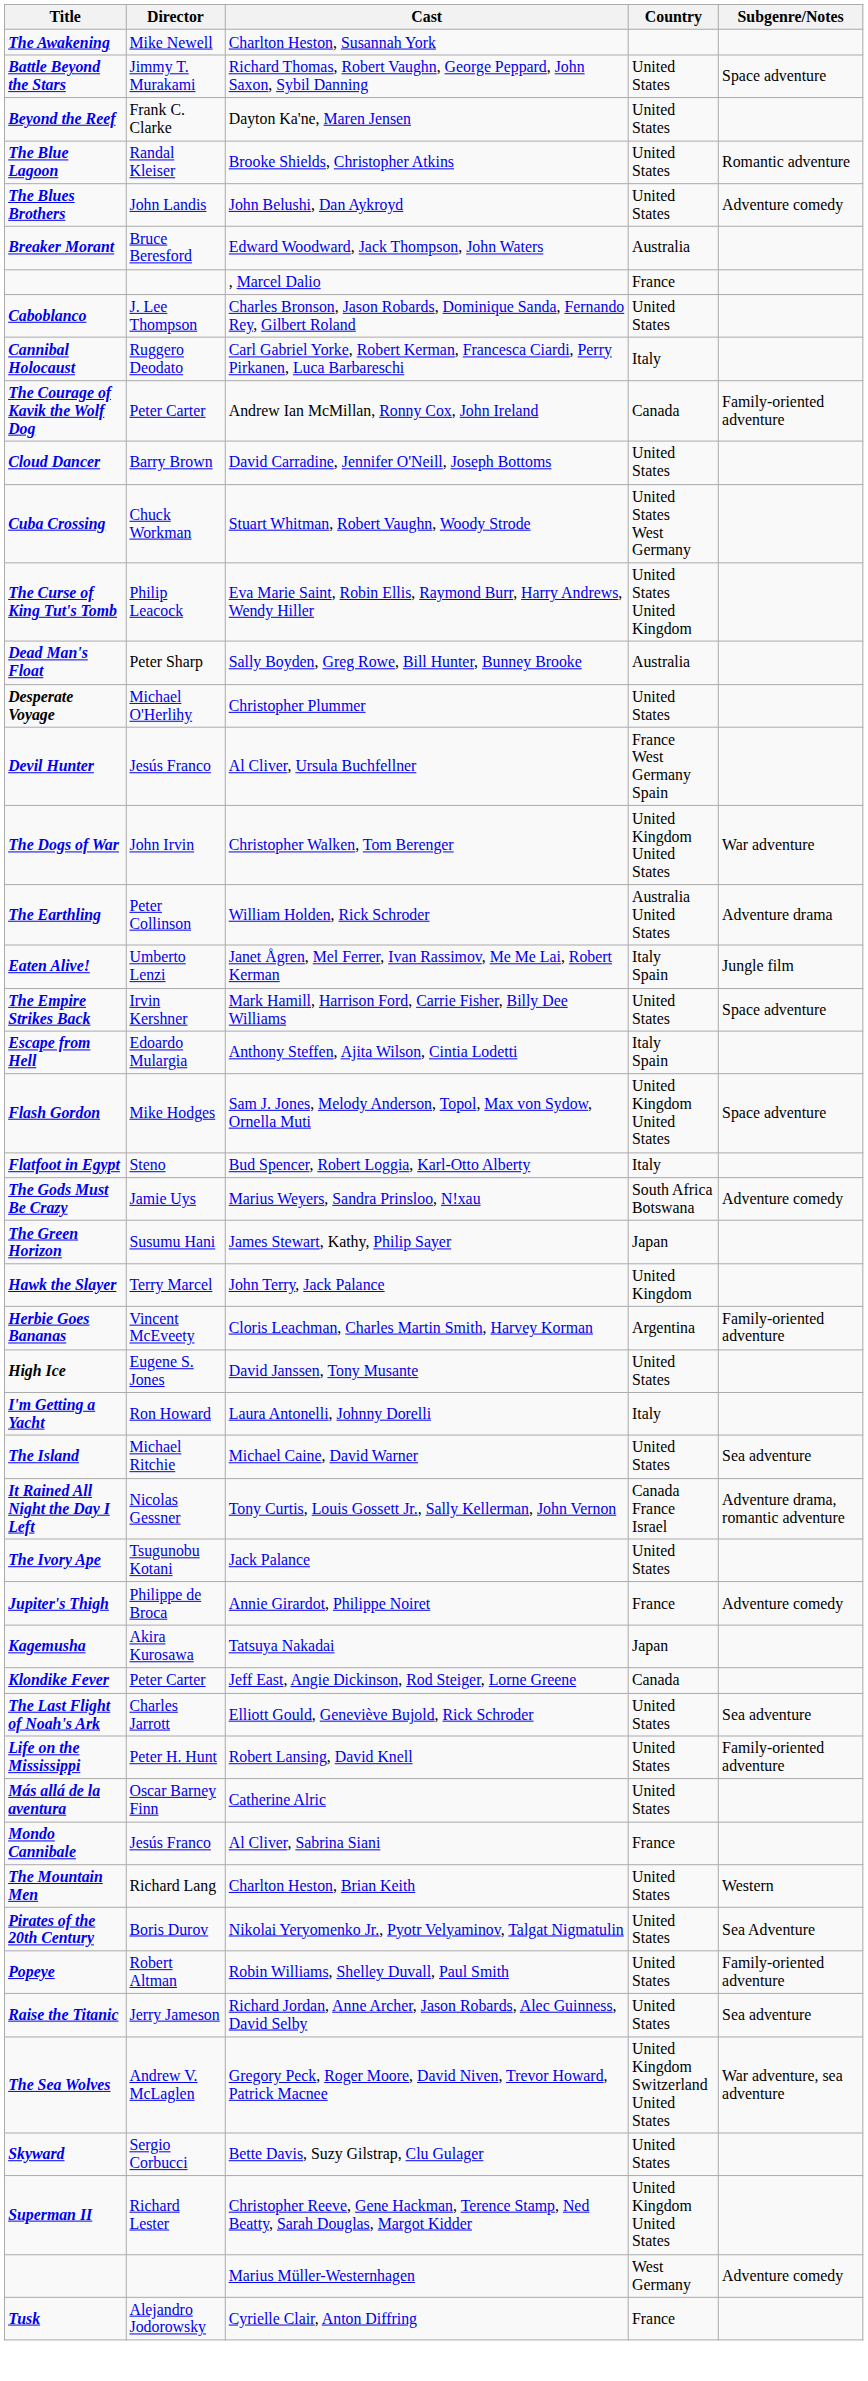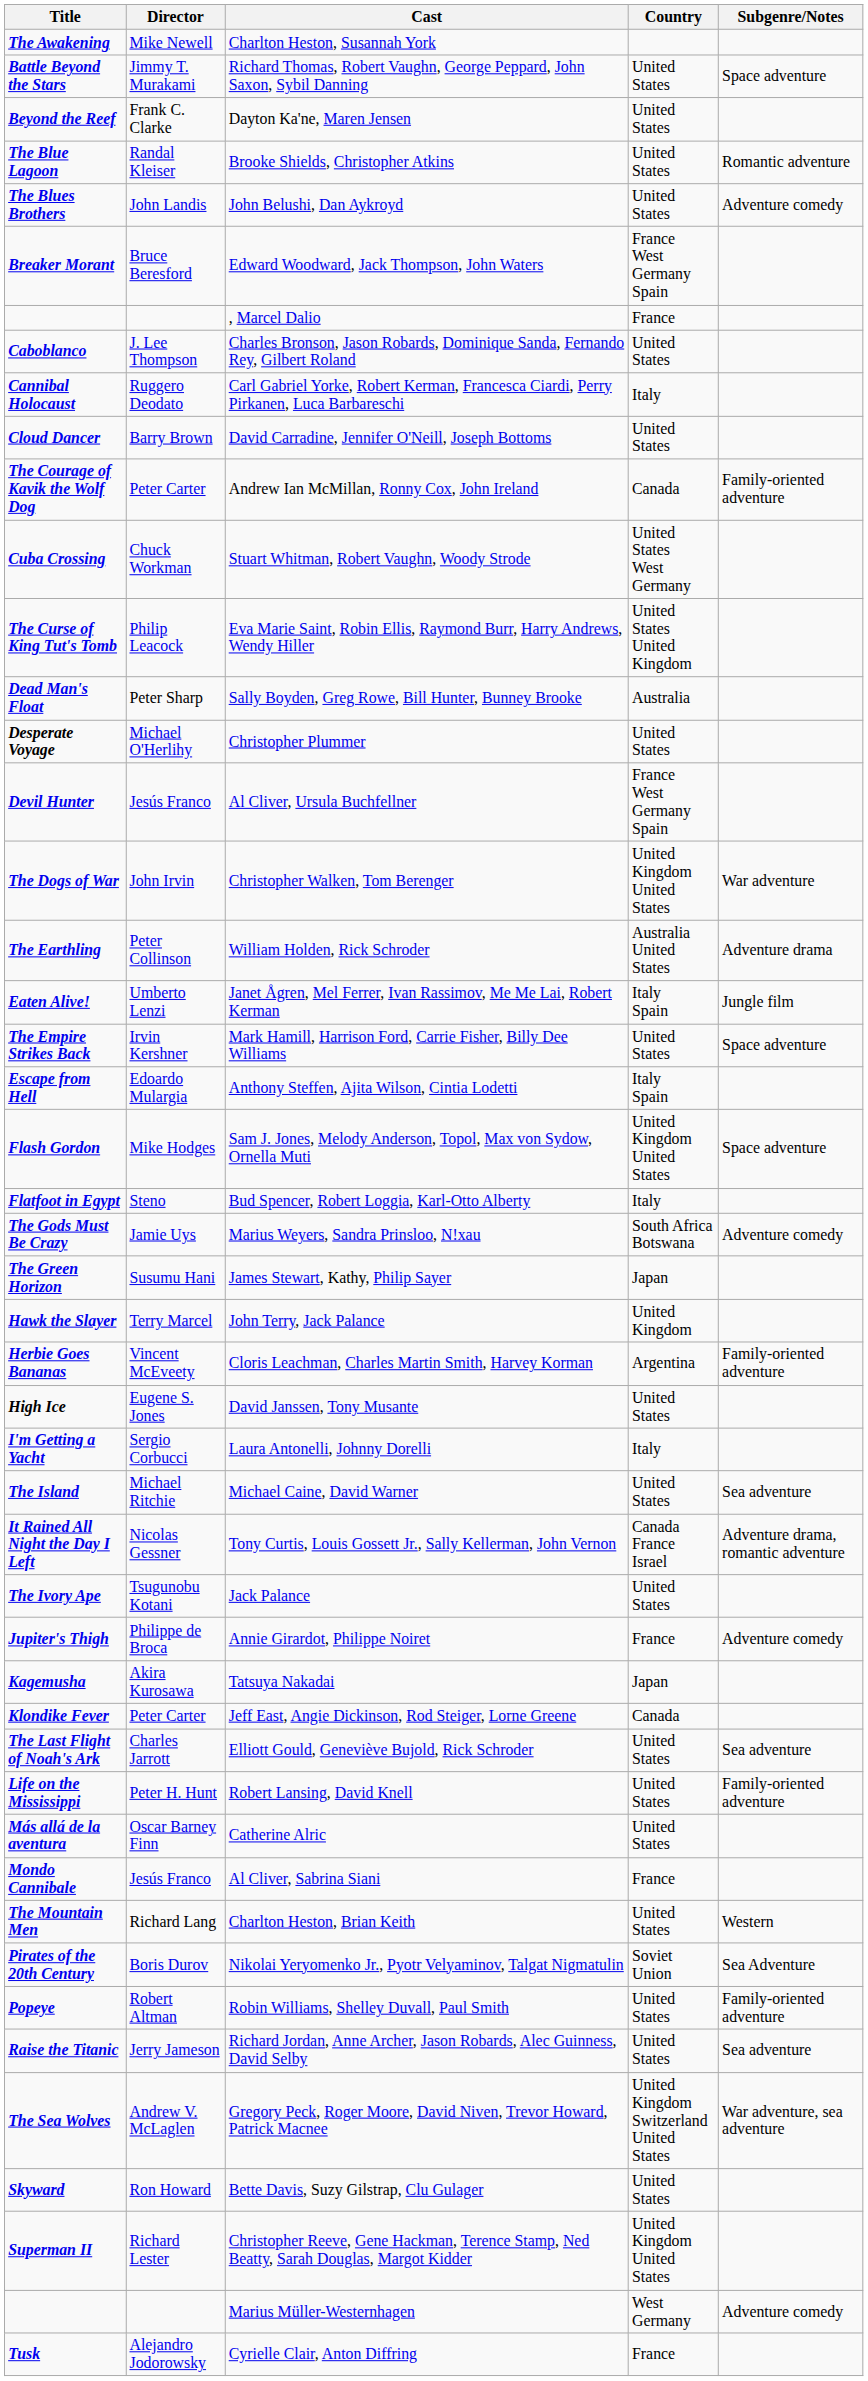 <table class="wikitable">
 <tr>
 <th>Title</th>
 <th>Director</th>
 <th style="width: 400px;">Cast</th>
 <th>Country</th>
 <th>Subgenre/Notes</th>
 </tr>
 <tr>
 <td><strong><em><a href='#'>The Awakening</a></em></strong></td>
 <td><a href='#'>Mike Newell</a></td>
 <td><a href='#'>Charlton Heston</a>, <a href='#'>Susannah York</a></td>
 <td></td>
 <td></td>
 </tr>
 <tr>
 <td><strong><em><a href='#'>Battle Beyond the Stars</a></em></strong></td>
 <td><a href='#'>Jimmy T. Murakami</a></td>
 <td><a href='#'>Richard Thomas</a>, <a href='#'>Robert Vaughn</a>, <a href='#'>George Peppard</a>, <a href='#'>John Saxon</a>, <a href='#'>Sybil Danning</a></td>
 <td>United States</td>
 <td>Space adventure</td>
 </tr>
 <tr>
 <td><strong><em><a href='#'>Beyond the Reef</a></em></strong></td>
 <td>Frank C. Clarke</td>
 <td>Dayton Ka'ne, <a href='#'>Maren Jensen</a></td>
 <td>United States</td>
 <td></td>
 </tr>
 <tr>
 <td><strong><em><a href='#'>The Blue Lagoon</a></em></strong></td>
 <td><a href='#'>Randal Kleiser</a></td>
 <td><a href='#'>Brooke Shields</a>, <a href='#'>Christopher Atkins</a></td>
 <td>United States</td>
 <td>Romantic adventure</td>
 </tr>
 <tr>
 <td><strong><em><a href='#'>The Blues Brothers</a></em></strong></td>
 <td><a href='#'>John Landis</a></td>
 <td><a href='#'>John Belushi</a>, <a href='#'>Dan Aykroyd</a></td>
 <td>United States</td>
 <td>Adventure comedy</td>
 </tr>
 <tr>
 <td><strong><em><a href='#'>Breaker Morant</a></em></strong></td>
 <td><a href='#'>Bruce Beresford</a></td>
 <td><a href='#'>Edward Woodward</a>, <a href='#'>Jack Thompson</a>, <a href='#'>John Waters</a></td>
-<td>Australia</td>
+<td>France<br>West Germany<br>Spain</td>
 <td></td>
 </tr>
 <tr>
 <td><strong><em></em></strong></td>
 <td></td>
 <td>, <a href='#'>Marcel Dalio</a></td>
 <td>France</td>
 <td></td>
 </tr>
 <tr>
 <td><strong><em><a href='#'>Caboblanco</a></em></strong></td>
 <td><a href='#'>J. Lee Thompson</a></td>
 <td><a href='#'>Charles Bronson</a>, <a href='#'>Jason Robards</a>, <a href='#'>Dominique Sanda</a>, <a href='#'>Fernando Rey</a>, <a href='#'>Gilbert Roland</a></td>
 <td>United States</td>
 <td></td>
 </tr>
 <tr>
 <td><strong><em><a href='#'>Cannibal Holocaust</a></em></strong></td>
 <td><a href='#'>Ruggero Deodato</a></td>
 <td><a href='#'>Carl Gabriel Yorke</a>, <a href='#'>Robert Kerman</a>, <a href='#'>Francesca Ciardi</a>, <a href='#'>Perry Pirkanen</a>, <a href='#'>Luca Barbareschi</a></td>
 <td>Italy</td>
 <td></td>
 </tr>
 <tr>
+<td><strong><em><a href='#'>Cloud Dancer</a></em></strong></td>
+<td><a href='#'>Barry Brown</a></td>
+<td><a href='#'>David Carradine</a>, <a href='#'>Jennifer O'Neill</a>, <a href='#'>Joseph Bottoms</a></td>
+<td>United States</td>
+<td></td>
+</tr>
+<tr>
 <td><strong><em><a href='#'>The Courage of Kavik the Wolf Dog</a></em></strong></td>
 <td><a href='#'>Peter Carter</a></td>
 <td>Andrew Ian McMillan, <a href='#'>Ronny Cox</a>, <a href='#'>John Ireland</a></td>
 <td>Canada</td>
 <td>Family-oriented adventure</td>
-</tr>
-<tr>
-<td><strong><em><a href='#'>Cloud Dancer</a></em></strong></td>
-<td><a href='#'>Barry Brown</a></td>
-<td><a href='#'>David Carradine</a>, <a href='#'>Jennifer O'Neill</a>, <a href='#'>Joseph Bottoms</a></td>
-<td>United States</td>
-<td></td>
 </tr>
 <tr>
 <td><strong><em><a href='#'>Cuba Crossing</a></em></strong></td>
 <td><a href='#'>Chuck Workman</a></td>
 <td><a href='#'>Stuart Whitman</a>, <a href='#'>Robert Vaughn</a>, <a href='#'>Woody Strode</a></td>
 <td>United States<br>West Germany</td>
 <td></td>
 </tr>
 <tr>
 <td><strong><em><a href='#'>The Curse of King Tut's Tomb</a></em></strong></td>
 <td><a href='#'>Philip Leacock</a></td>
 <td><a href='#'>Eva Marie Saint</a>, <a href='#'>Robin Ellis</a>, <a href='#'>Raymond Burr</a>, <a href='#'>Harry Andrews</a>, <a href='#'>Wendy Hiller</a></td>
 <td>United States<br>United Kingdom</td>
 <td></td>
 </tr>
 <tr>
 <td><strong><em><a href='#'>Dead Man's Float</a></em></strong></td>
 <td>Peter Sharp</td>
 <td><a href='#'>Sally Boyden</a>, <a href='#'>Greg Rowe</a>, <a href='#'>Bill Hunter</a>, <a href='#'>Bunney Brooke</a></td>
 <td>Australia</td>
 <td></td>
 </tr>
 <tr>
 <td><strong><em>Desperate Voyage</em></strong></td>
 <td><a href='#'>Michael O'Herlihy</a></td>
 <td><a href='#'>Christopher Plummer</a></td>
 <td>United States</td>
 <td></td>
 </tr>
 <tr>
 <td><strong><em><a href='#'>Devil Hunter</a></em></strong></td>
 <td><a href='#'>Jesús Franco</a></td>
 <td><a href='#'>Al Cliver</a>, <a href='#'>Ursula Buchfellner</a></td>
 <td>France<br>West Germany<br>Spain</td>
 <td></td>
 </tr>
 <tr>
 <td><strong><em><a href='#'>The Dogs of War</a></em></strong></td>
 <td><a href='#'>John Irvin</a></td>
 <td><a href='#'>Christopher Walken</a>, <a href='#'>Tom Berenger</a></td>
 <td>United Kingdom<br>United States</td>
 <td>War adventure</td>
 </tr>
 <tr>
 <td><strong><em><a href='#'>The Earthling</a></em></strong></td>
 <td><a href='#'>Peter Collinson</a></td>
 <td><a href='#'>William Holden</a>, <a href='#'>Rick Schroder</a></td>
 <td>Australia<br>United States</td>
 <td>Adventure drama</td>
 </tr>
 <tr>
 <td><strong><em><a href='#'>Eaten Alive!</a></em></strong></td>
 <td><a href='#'>Umberto Lenzi</a></td>
 <td><a href='#'>Janet Ågren</a>, <a href='#'>Mel Ferrer</a>, <a href='#'>Ivan Rassimov</a>, <a href='#'>Me Me Lai</a>, <a href='#'>Robert Kerman</a></td>
 <td>Italy<br>Spain</td>
 <td>Jungle film</td>
 </tr>
 <tr>
 <td><strong><em><a href='#'>The Empire Strikes Back</a></em></strong></td>
 <td><a href='#'>Irvin Kershner</a></td>
 <td><a href='#'>Mark Hamill</a>, <a href='#'>Harrison Ford</a>, <a href='#'>Carrie Fisher</a>, <a href='#'>Billy Dee Williams</a></td>
 <td>United States</td>
 <td>Space adventure</td>
 </tr>
 <tr>
 <td><strong><em><a href='#'>Escape from Hell</a></em></strong></td>
 <td><a href='#'>Edoardo Mulargia</a></td>
 <td><a href='#'>Anthony Steffen</a>, <a href='#'>Ajita Wilson</a>, <a href='#'>Cintia Lodetti</a></td>
 <td>Italy<br>Spain</td>
 <td></td>
 </tr>
 <tr>
 <td><strong><em><a href='#'>Flash Gordon</a></em></strong></td>
 <td><a href='#'>Mike Hodges</a></td>
 <td><a href='#'>Sam J. Jones</a>, <a href='#'>Melody Anderson</a>, <a href='#'>Topol</a>, <a href='#'>Max von Sydow</a>, <a href='#'>Ornella Muti</a></td>
 <td>United Kingdom<br>United States</td>
 <td>Space adventure</td>
 </tr>
 <tr>
 <td><strong><em><a href='#'>Flatfoot in Egypt</a></em></strong></td>
 <td><a href='#'>Steno</a></td>
 <td><a href='#'>Bud Spencer</a>, <a href='#'>Robert Loggia</a>, <a href='#'>Karl-Otto Alberty</a></td>
 <td>Italy</td>
 <td></td>
 </tr>
 <tr>
 <td><strong><em><a href='#'>The Gods Must Be Crazy</a></em></strong></td>
 <td><a href='#'>Jamie Uys</a></td>
 <td><a href='#'>Marius Weyers</a>, <a href='#'>Sandra Prinsloo</a>, <a href='#'>N!xau</a></td>
 <td>South Africa<br>Botswana</td>
 <td>Adventure comedy</td>
 </tr>
 <tr>
 <td><strong><em><a href='#'>The Green Horizon</a></em></strong></td>
 <td><a href='#'>Susumu Hani</a></td>
 <td><a href='#'>James Stewart</a>, Kathy, <a href='#'>Philip Sayer</a></td>
 <td>Japan</td>
 <td></td>
 </tr>
 <tr>
 <td><strong><em><a href='#'>Hawk the Slayer</a></em></strong></td>
 <td><a href='#'>Terry Marcel</a></td>
 <td><a href='#'>John Terry</a>, <a href='#'>Jack Palance</a></td>
 <td>United Kingdom</td>
 <td></td>
 </tr>
 <tr>
 <td><strong><em><a href='#'>Herbie Goes Bananas</a></em></strong></td>
 <td><a href='#'>Vincent McEveety</a></td>
 <td><a href='#'>Cloris Leachman</a>, <a href='#'>Charles Martin Smith</a>, <a href='#'>Harvey Korman</a></td>
 <td>Argentina</td>
 <td>Family-oriented adventure</td>
 </tr>
 <tr>
 <td><strong><em>High Ice</em></strong></td>
 <td><a href='#'>Eugene S. Jones</a></td>
 <td><a href='#'>David Janssen</a>, <a href='#'>Tony Musante</a></td>
 <td>United States</td>
 <td></td>
 </tr>
 <tr>
 <td><strong><em><a href='#'>I'm Getting a Yacht</a></em></strong></td>
-<td><a href='#'>Ron Howard</a></td>
+<td><a href='#'>Sergio Corbucci</a></td>
 <td><a href='#'>Laura Antonelli</a>, <a href='#'>Johnny Dorelli</a></td>
 <td>Italy</td>
 <td></td>
 </tr>
 <tr>
 <td><strong><em><a href='#'>The Island</a></em></strong></td>
 <td><a href='#'>Michael Ritchie</a></td>
 <td><a href='#'>Michael Caine</a>, <a href='#'>David Warner</a></td>
 <td>United States</td>
 <td>Sea adventure</td>
 </tr>
 <tr>
 <td><strong><em><a href='#'>It Rained All Night the Day I Left</a></em></strong></td>
 <td><a href='#'>Nicolas Gessner</a></td>
 <td><a href='#'>Tony Curtis</a>, <a href='#'>Louis Gossett Jr.</a>, <a href='#'>Sally Kellerman</a>, <a href='#'>John Vernon</a></td>
 <td>Canada<br>France<br>Israel</td>
 <td>Adventure drama, romantic adventure</td>
 </tr>
 <tr>
 <td><strong><em><a href='#'>The Ivory Ape</a></em></strong></td>
 <td><a href='#'>Tsugunobu Kotani</a></td>
 <td><a href='#'>Jack Palance</a></td>
 <td>United States</td>
 <td></td>
 </tr>
 <tr>
 <td><strong><em><a href='#'>Jupiter's Thigh</a></em></strong></td>
 <td><a href='#'>Philippe de Broca</a></td>
 <td><a href='#'>Annie Girardot</a>, <a href='#'>Philippe Noiret</a></td>
 <td>France</td>
 <td>Adventure comedy</td>
 </tr>
 <tr>
 <td><strong><em><a href='#'>Kagemusha</a></em></strong></td>
 <td><a href='#'>Akira Kurosawa</a></td>
 <td><a href='#'>Tatsuya Nakadai</a></td>
 <td>Japan</td>
 <td></td>
 </tr>
 <tr>
 <td><strong><em><a href='#'>Klondike Fever</a></em></strong></td>
 <td><a href='#'>Peter Carter</a></td>
 <td><a href='#'>Jeff East</a>, <a href='#'>Angie Dickinson</a>, <a href='#'>Rod Steiger</a>, <a href='#'>Lorne Greene</a></td>
 <td>Canada</td>
 <td></td>
 </tr>
 <tr>
 <td><strong><em><a href='#'>The Last Flight of Noah's Ark</a></em></strong></td>
 <td><a href='#'>Charles Jarrott</a></td>
 <td><a href='#'>Elliott Gould</a>, <a href='#'>Geneviève Bujold</a>, <a href='#'>Rick Schroder</a></td>
 <td>United States</td>
 <td>Sea adventure</td>
 </tr>
 <tr>
 <td><strong><em><a href='#'>Life on the Mississippi</a></em></strong></td>
 <td><a href='#'>Peter H. Hunt</a></td>
 <td><a href='#'>Robert Lansing</a>, <a href='#'>David Knell</a></td>
 <td>United States</td>
 <td>Family-oriented adventure</td>
 </tr>
 <tr>
 <td><strong><em><a href='#'>Más allá de la aventura</a></em></strong></td>
 <td><a href='#'>Oscar Barney Finn</a></td>
 <td><a href='#'>Catherine Alric</a></td>
 <td>United States</td>
 <td></td>
 </tr>
 <tr>
 <td><strong><em><a href='#'>Mondo Cannibale</a></em></strong></td>
 <td><a href='#'>Jesús Franco</a></td>
 <td><a href='#'>Al Cliver</a>, <a href='#'>Sabrina Siani</a></td>
 <td>France</td>
 <td></td>
 </tr>
 <tr>
 <td><strong><em><a href='#'>The Mountain Men</a></em></strong></td>
 <td>Richard Lang</td>
 <td><a href='#'>Charlton Heston</a>, <a href='#'>Brian Keith</a></td>
 <td>United States</td>
 <td>Western</td>
 </tr>
 <tr>
 <td><strong><em><a href='#'>Pirates of the 20th Century</a></em></strong></td>
 <td><a href='#'>Boris Durov</a></td>
 <td><a href='#'>Nikolai Yeryomenko Jr.</a>, <a href='#'>Pyotr Velyaminov</a>, <a href='#'>Talgat Nigmatulin</a></td>
-<td>United States</td>
+<td>Soviet Union</td>
 <td>Sea Adventure</td>
 </tr>
 <tr>
 <td><strong><em><a href='#'>Popeye</a></em></strong></td>
 <td><a href='#'>Robert Altman</a></td>
 <td><a href='#'>Robin Williams</a>, <a href='#'>Shelley Duvall</a>, <a href='#'>Paul Smith</a></td>
 <td>United States</td>
 <td>Family-oriented adventure</td>
 </tr>
 <tr>
 <td><strong><em><a href='#'>Raise the Titanic</a></em></strong></td>
 <td><a href='#'>Jerry Jameson</a></td>
 <td><a href='#'>Richard Jordan</a>, <a href='#'>Anne Archer</a>, <a href='#'>Jason Robards</a>, <a href='#'>Alec Guinness</a>, <a href='#'>David Selby</a></td>
 <td>United States</td>
 <td>Sea adventure</td>
 </tr>
 <tr>
 <td><strong><em><a href='#'>The Sea Wolves</a></em></strong></td>
 <td><a href='#'>Andrew V. McLaglen</a></td>
 <td><a href='#'>Gregory Peck</a>, <a href='#'>Roger Moore</a>, <a href='#'>David Niven</a>, <a href='#'>Trevor Howard</a>, <a href='#'>Patrick Macnee</a></td>
 <td>United Kingdom<br>Switzerland<br>United States</td>
 <td>War adventure, sea adventure</td>
 </tr>
 <tr>
 <td><strong><em><a href='#'>Skyward</a></em></strong></td>
-<td><a href='#'>Sergio Corbucci</a></td>
+<td><a href='#'>Ron Howard</a></td>
 <td><a href='#'>Bette Davis</a>, Suzy Gilstrap, <a href='#'>Clu Gulager</a></td>
 <td>United States</td>
 <td></td>
 </tr>
 <tr>
 <td><strong><em><a href='#'>Superman II</a></em></strong></td>
 <td><a href='#'>Richard Lester</a></td>
 <td><a href='#'>Christopher Reeve</a>, <a href='#'>Gene Hackman</a>, <a href='#'>Terence Stamp</a>, <a href='#'>Ned Beatty</a>, <a href='#'>Sarah Douglas</a>, <a href='#'>Margot Kidder</a></td>
 <td>United Kingdom<br>United States</td>
 <td></td>
 </tr>
 <tr>
 <td><strong><em></em></strong></td>
 <td></td>
 <td><a href='#'>Marius Müller-Westernhagen</a></td>
 <td>West Germany</td>
 <td>Adventure comedy</td>
 </tr>
 <tr>
 <td><strong><em><a href='#'>Tusk</a></em></strong></td>
 <td><a href='#'>Alejandro Jodorowsky</a></td>
 <td><a href='#'>Cyrielle Clair</a>, <a href='#'>Anton Diffring</a></td>
 <td>France</td>
 <td></td>
 </tr>
 </table>
